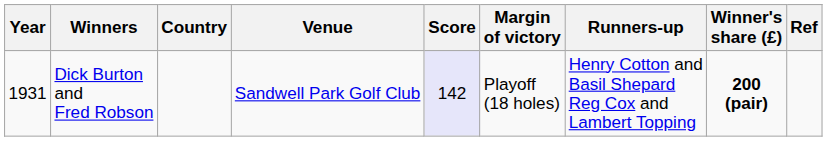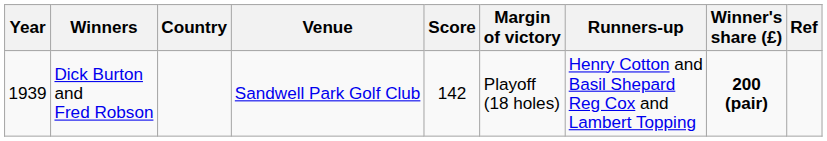 <table class="wikitable">
 <tr>
 <th>Year</th>
 <th>Winners</th>
 <th>Country</th>
 <th>Venue</th>
 <th>Score</th>
 <th>Margin<br>of victory</th>
 <th>Runners-up</th>
 <th>Winner's<br>share (£)</th>
 <th>Ref</th>
 </tr>
 <tr>
-<td>1931</td>
+<td>1939</td>
 <td><a href='#'>Dick Burton</a><br>and<br><a href='#'>Fred Robson</a></td>
 <td><br><br></td>
 <td><a href='#'>Sandwell Park Golf Club</a></td>
-<td align=center style="background: lavender;">142</td>
+<td align=center>142</td>
 <td>Playoff<br>(18 holes)</td>
 <td> <a href='#'>Henry Cotton</a> and<br> <a href='#'>Basil Shepard</a><br> <a href='#'>Reg Cox</a> and<br> <a href='#'>Lambert Topping</a></td>
 <td align=center><strong>200<br>(pair)</strong></td>
 <td></td>
 </tr>
 </table>
